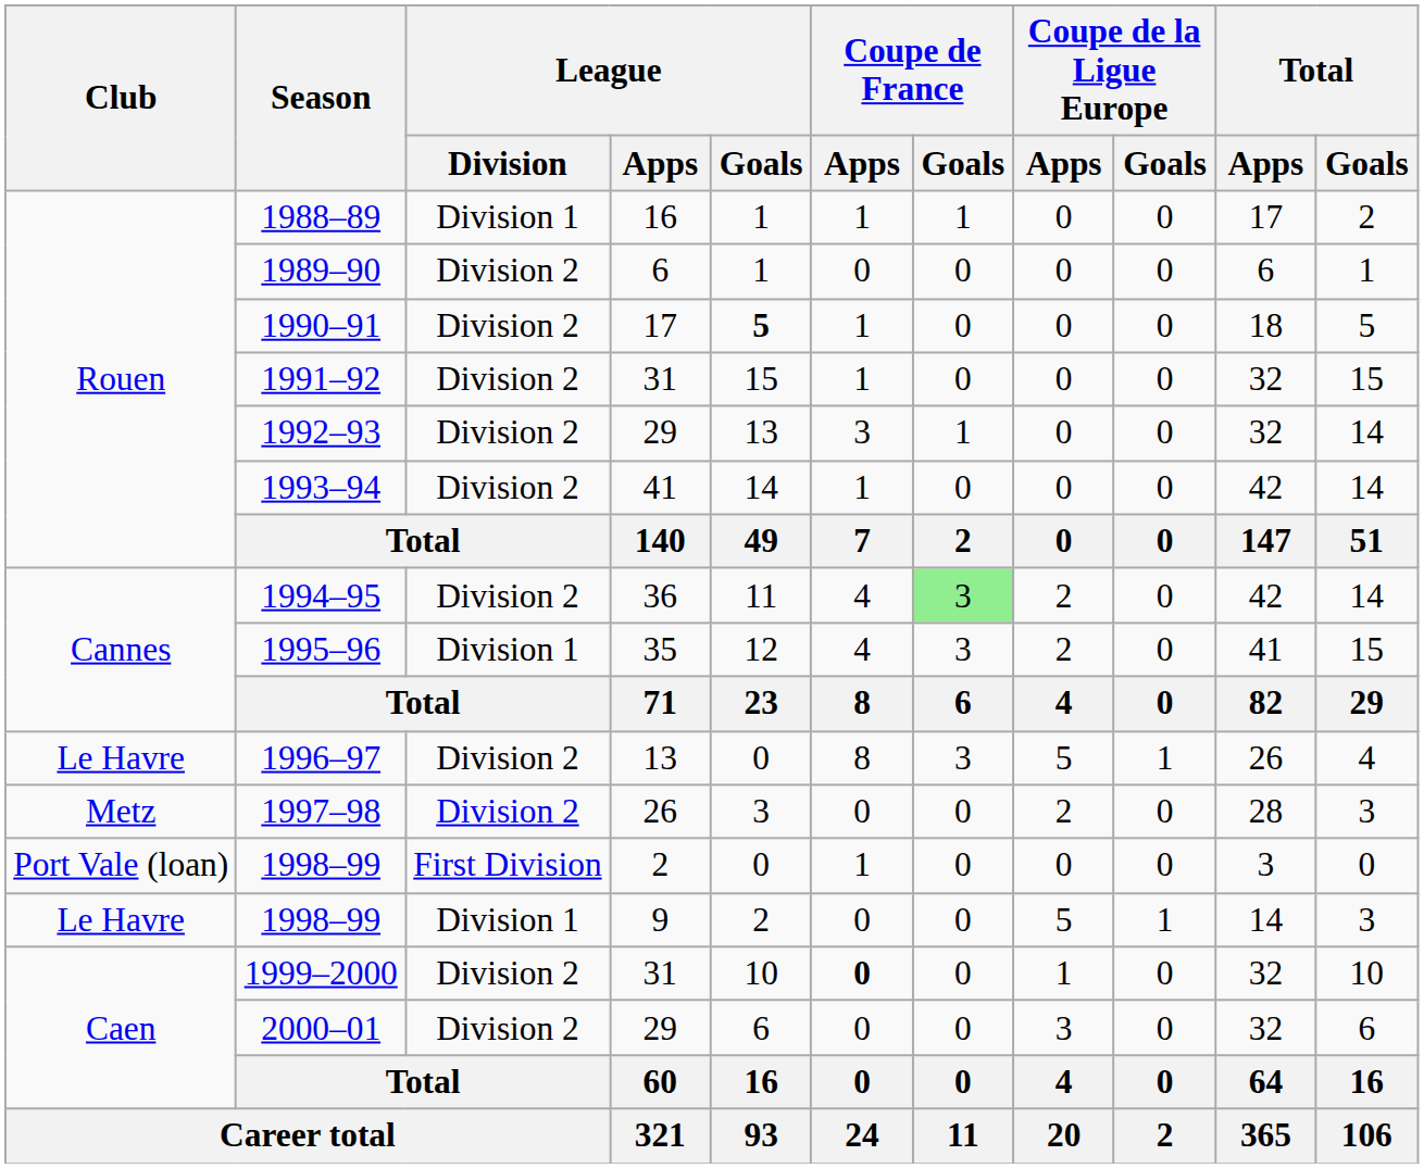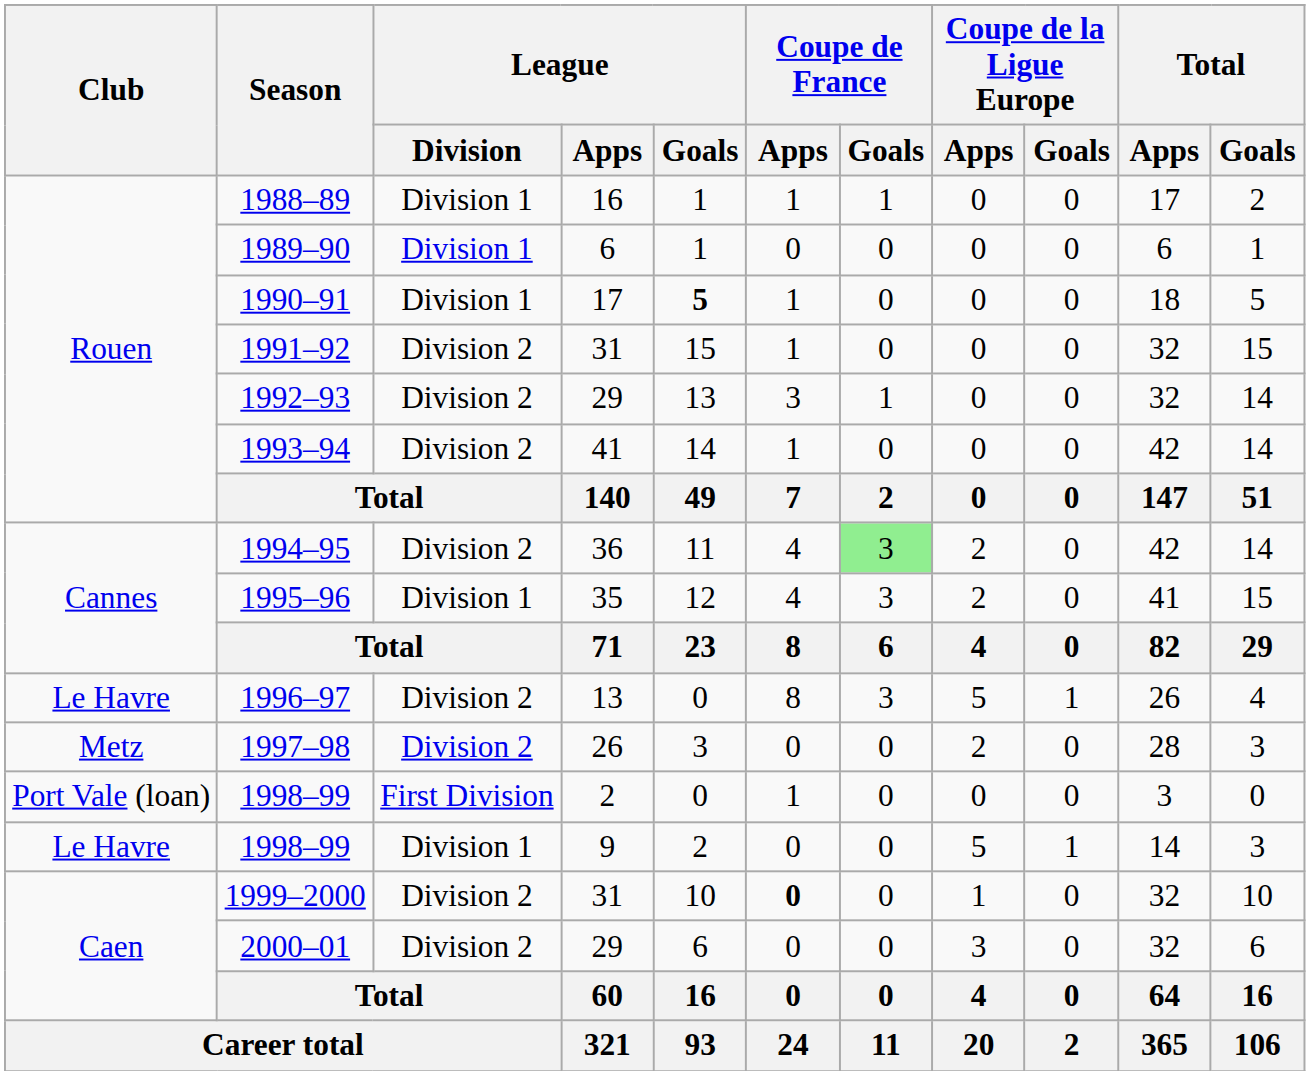 <table class="wikitable" style="text-align:center">
 <tr>
 <th rowspan="2">Club</th>
 <th rowspan="2">Season</th>
 <th colspan="3">League</th>
 <th colspan="2"><a href='#'>Coupe de France</a></th>
 <th colspan="2"><a href='#'>Coupe de la Ligue</a><br>Europe</th>
 <th colspan="2">Total</th>
 </tr>
 <tr>
 <th>Division</th>
 <th width="40">Apps</th>
 <th width="40">Goals</th>
 <th width="40">Apps</th>
 <th width="40">Goals</th>
 <th width="40">Apps</th>
 <th width="40">Goals</th>
 <th width="40">Apps</th>
 <th width="40">Goals</th>
 </tr>
 <tr>
 <td rowspan="7"><a href='#'>Rouen</a></td>
 <td><a href='#'>1988–89</a></td>
 <td>Division 1</td>
 <td>16</td>
 <td>1</td>
 <td>1</td>
 <td>1</td>
 <td>0</td>
 <td>0</td>
 <td>17</td>
 <td>2</td>
 </tr>
 <tr>
 <td><a href='#'>1989–90</a></td>
-<td>Division 2</td>
+<td><a href='#'>Division 1</a></td>
 <td>6</td>
 <td>1</td>
 <td>0</td>
 <td>0</td>
 <td>0</td>
 <td>0</td>
 <td>6</td>
 <td>1</td>
 </tr>
 <tr>
 <td><a href='#'>1990–91</a></td>
-<td>Division 2</td>
+<td>Division 1</td>
 <td>17</td>
 <td><strong>5</strong></td>
 <td>1</td>
 <td>0</td>
 <td>0</td>
 <td>0</td>
 <td>18</td>
 <td>5</td>
 </tr>
 <tr>
 <td><a href='#'>1991–92</a></td>
 <td>Division 2</td>
 <td>31</td>
 <td>15</td>
 <td>1</td>
 <td>0</td>
 <td>0</td>
 <td>0</td>
 <td>32</td>
 <td>15</td>
 </tr>
 <tr>
 <td><a href='#'>1992–93</a></td>
 <td>Division 2</td>
 <td>29</td>
 <td>13</td>
 <td>3</td>
 <td>1</td>
 <td>0</td>
 <td>0</td>
 <td>32</td>
 <td>14</td>
 </tr>
 <tr>
 <td><a href='#'>1993–94</a></td>
 <td>Division 2</td>
 <td>41</td>
 <td>14</td>
 <td>1</td>
 <td>0</td>
 <td>0</td>
 <td>0</td>
 <td>42</td>
 <td>14</td>
 </tr>
 <tr>
 <th colspan="2">Total</th>
 <th>140</th>
 <th>49</th>
 <th>7</th>
 <th>2</th>
 <th>0</th>
 <th>0</th>
 <th>147</th>
 <th>51</th>
 </tr>
 <tr>
 <td rowspan="3"><a href='#'>Cannes</a></td>
 <td><a href='#'>1994–95</a></td>
 <td>Division 2</td>
 <td>36</td>
 <td>11</td>
 <td>4</td>
 <td style="background: lightgreen;">3</td>
 <td>2</td>
 <td>0</td>
 <td>42</td>
 <td>14</td>
 </tr>
 <tr>
 <td><a href='#'>1995–96</a></td>
 <td>Division 1</td>
 <td>35</td>
 <td>12</td>
 <td>4</td>
 <td>3</td>
 <td>2</td>
 <td>0</td>
 <td>41</td>
 <td>15</td>
 </tr>
 <tr>
 <th colspan="2">Total</th>
 <th>71</th>
 <th>23</th>
 <th>8</th>
 <th>6</th>
 <th>4</th>
 <th>0</th>
 <th>82</th>
 <th>29</th>
 </tr>
 <tr>
 <td><a href='#'>Le Havre</a></td>
 <td><a href='#'>1996–97</a></td>
 <td>Division 2</td>
 <td>13</td>
 <td>0</td>
 <td>8</td>
 <td>3</td>
 <td>5</td>
 <td>1</td>
 <td>26</td>
 <td>4</td>
 </tr>
 <tr>
 <td><a href='#'>Metz</a></td>
 <td><a href='#'>1997–98</a></td>
 <td><a href='#'>Division 2</a></td>
 <td>26</td>
 <td>3</td>
 <td>0</td>
 <td>0</td>
 <td>2</td>
 <td>0</td>
 <td>28</td>
 <td>3</td>
 </tr>
 <tr>
 <td><a href='#'>Port Vale</a> (loan)</td>
 <td><a href='#'>1998–99</a></td>
 <td><a href='#'>First Division</a></td>
 <td>2</td>
 <td>0</td>
 <td>1</td>
 <td>0</td>
 <td>0</td>
 <td>0</td>
 <td>3</td>
 <td>0</td>
 </tr>
 <tr>
 <td><a href='#'>Le Havre</a></td>
 <td><a href='#'>1998–99</a></td>
 <td>Division 1</td>
 <td>9</td>
 <td>2</td>
 <td>0</td>
 <td>0</td>
 <td>5</td>
 <td>1</td>
 <td>14</td>
 <td>3</td>
 </tr>
 <tr>
 <td rowspan="3"><a href='#'>Caen</a></td>
 <td><a href='#'>1999–2000</a></td>
 <td>Division 2</td>
 <td>31</td>
 <td>10</td>
 <td><strong>0</strong></td>
 <td>0</td>
 <td>1</td>
 <td>0</td>
 <td>32</td>
 <td>10</td>
 </tr>
 <tr>
 <td><a href='#'>2000–01</a></td>
 <td>Division 2</td>
 <td>29</td>
 <td>6</td>
 <td>0</td>
 <td>0</td>
 <td>3</td>
 <td>0</td>
 <td>32</td>
 <td>6</td>
 </tr>
 <tr>
 <th colspan="2">Total</th>
 <th>60</th>
 <th>16</th>
 <th>0</th>
 <th>0</th>
 <th>4</th>
 <th>0</th>
 <th>64</th>
 <th>16</th>
 </tr>
 <tr>
 <th colspan="3">Career total</th>
 <th>321</th>
 <th>93</th>
 <th>24</th>
 <th>11</th>
 <th>20</th>
 <th>2</th>
 <th>365</th>
 <th>106</th>
 </tr>
 </table>
